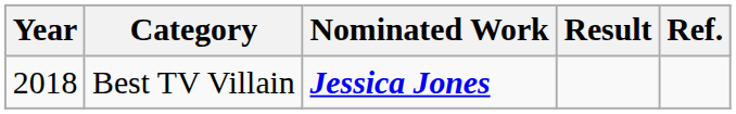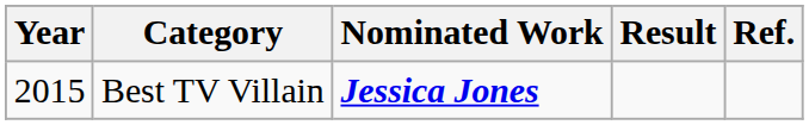 <table class="wikitable">
 <tr>
 <th>Year</th>
 <th>Category</th>
 <th>Nominated Work</th>
 <th>Result</th>
 <th>Ref.</th>
 </tr>
 <tr>
-<td>2018</td>
+<td>2015</td>
 <td>Best TV Villain</td>
 <td><strong><em><a href='#'>Jessica Jones</a></em></strong></td>
 <td></td>
 <td></td>
 </tr>
 </table>
